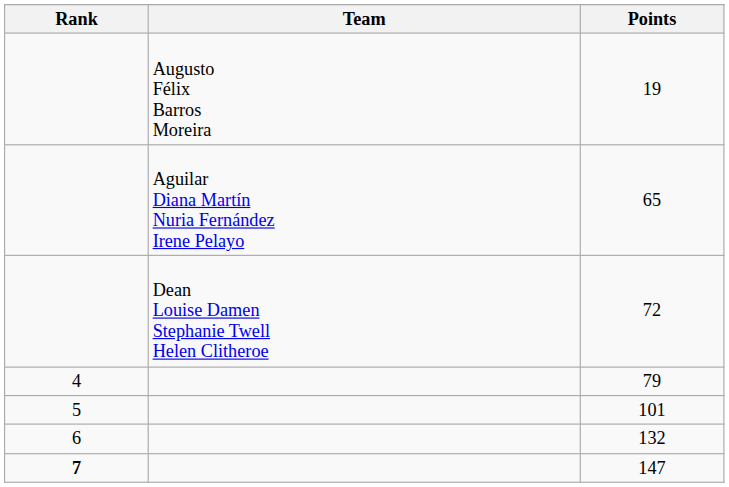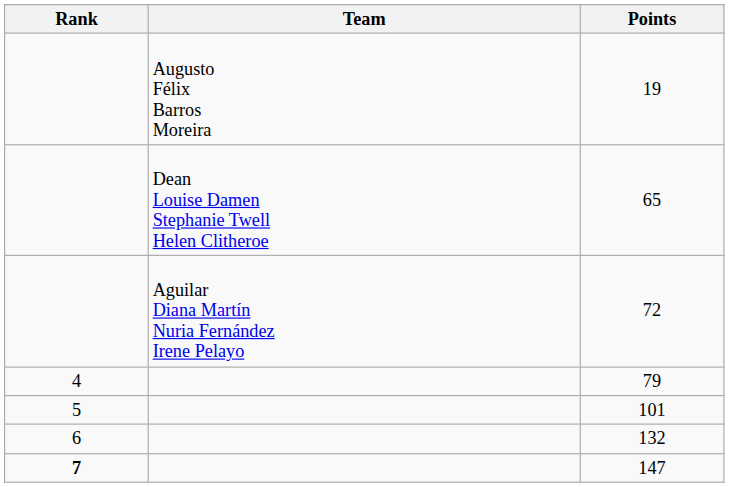 <table class="wikitable" width=50%>
 <tr>
 </tr>
 <tr>
 <th width=10%>Rank</th>
 <th width=30%>Team</th>
 <th width=10%>Points</th>
 </tr>
 <tr align="center">
 <td></td>
 <td align="left"><br>Augusto<br>Félix<br>Barros<br>Moreira</td>
 <td>19</td>
 </tr>
 <tr align="center">
 <td></td>
-<td align="left"><br>Aguilar<br><a href='#'>Diana Martín</a><br><a href='#'>Nuria Fernández</a><br><a href='#'>Irene Pelayo</a></td>
+<td align="left"><br>Dean<br><a href='#'>Louise Damen</a><br><a href='#'>Stephanie Twell</a><br><a href='#'>Helen Clitheroe</a></td>
 <td>65</td>
 </tr>
 <tr align="center">
 <td></td>
-<td align="left"><br>Dean<br><a href='#'>Louise Damen</a><br><a href='#'>Stephanie Twell</a><br><a href='#'>Helen Clitheroe</a></td>
+<td align="left"><br>Aguilar<br><a href='#'>Diana Martín</a><br><a href='#'>Nuria Fernández</a><br><a href='#'>Irene Pelayo</a></td>
 <td>72</td>
 </tr>
 <tr align="center">
 <td>4</td>
 <td align="left"></td>
 <td>79</td>
 </tr>
 <tr align="center">
 <td>5</td>
 <td align="left"></td>
 <td>101</td>
 </tr>
 <tr align="center">
 <td>6</td>
 <td align="left"></td>
 <td>132</td>
 </tr>
 <tr align="center">
 <td><strong>7</strong></td>
 <td align="left"></td>
 <td>147</td>
 </tr>
 </table>
